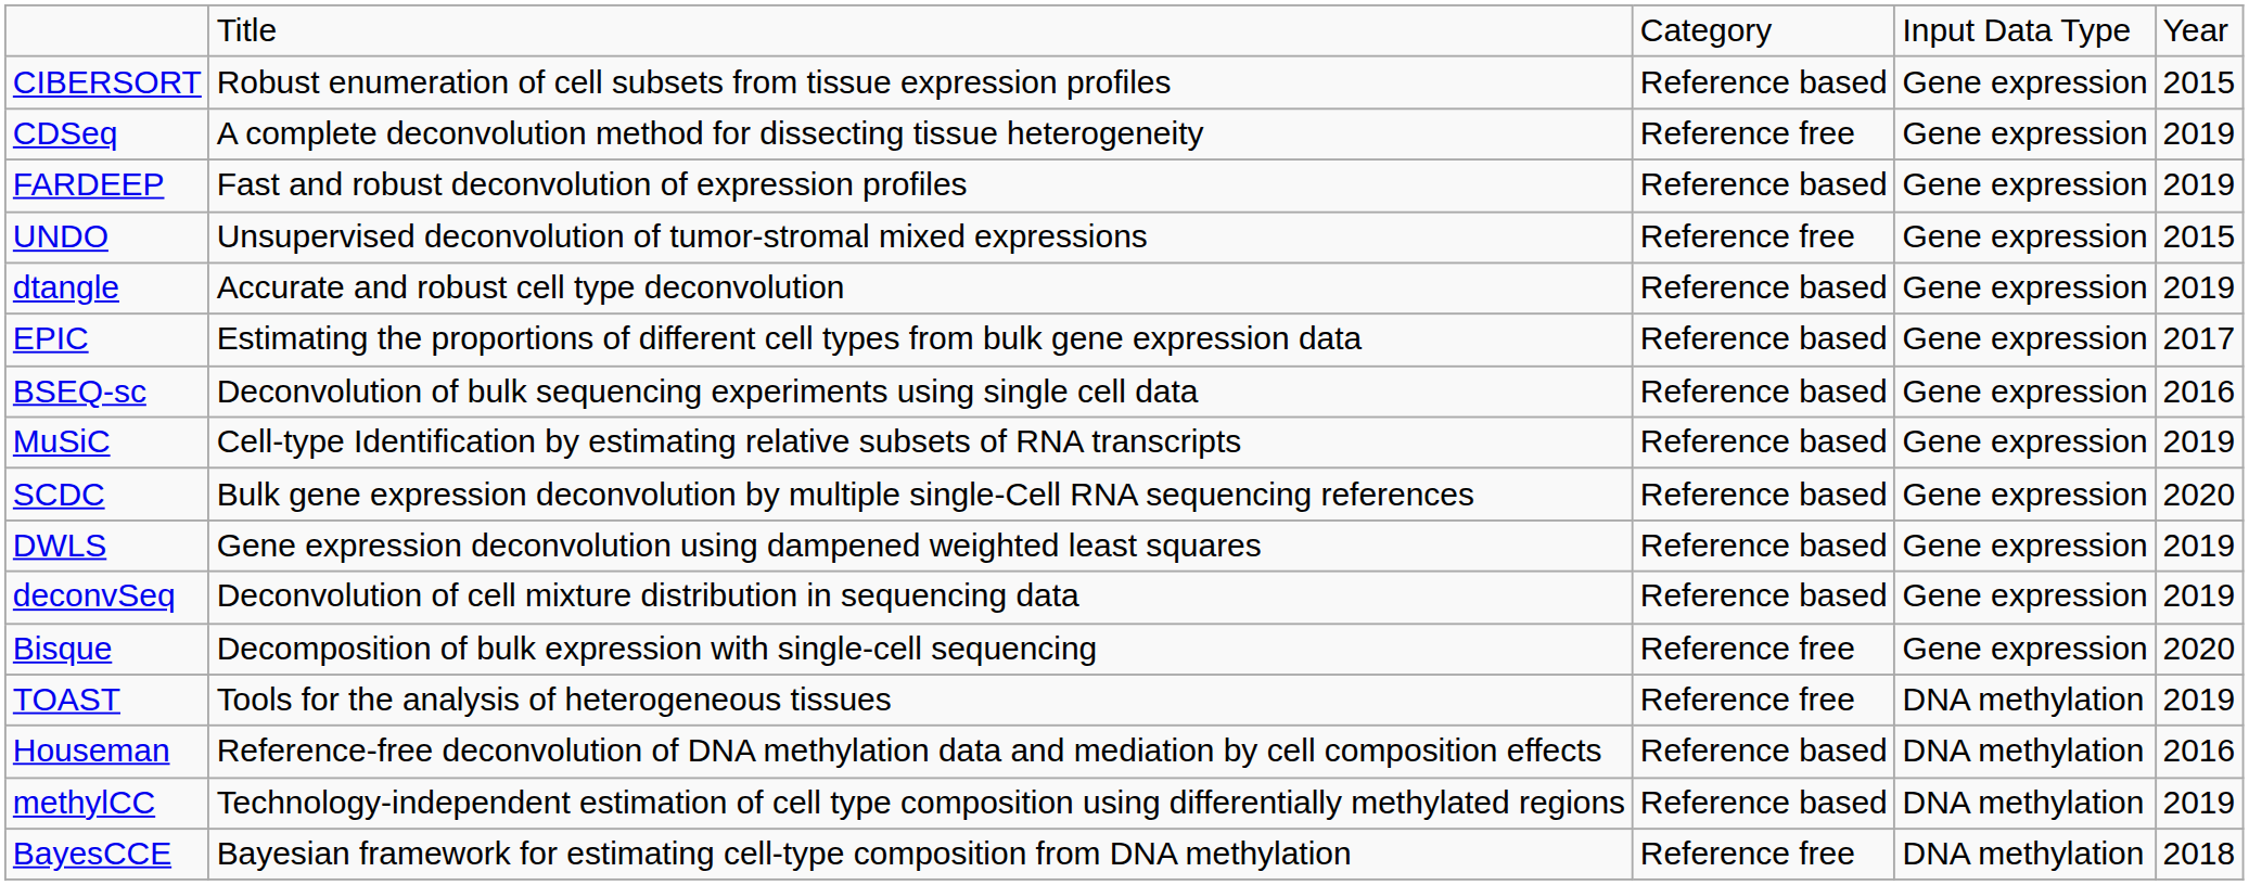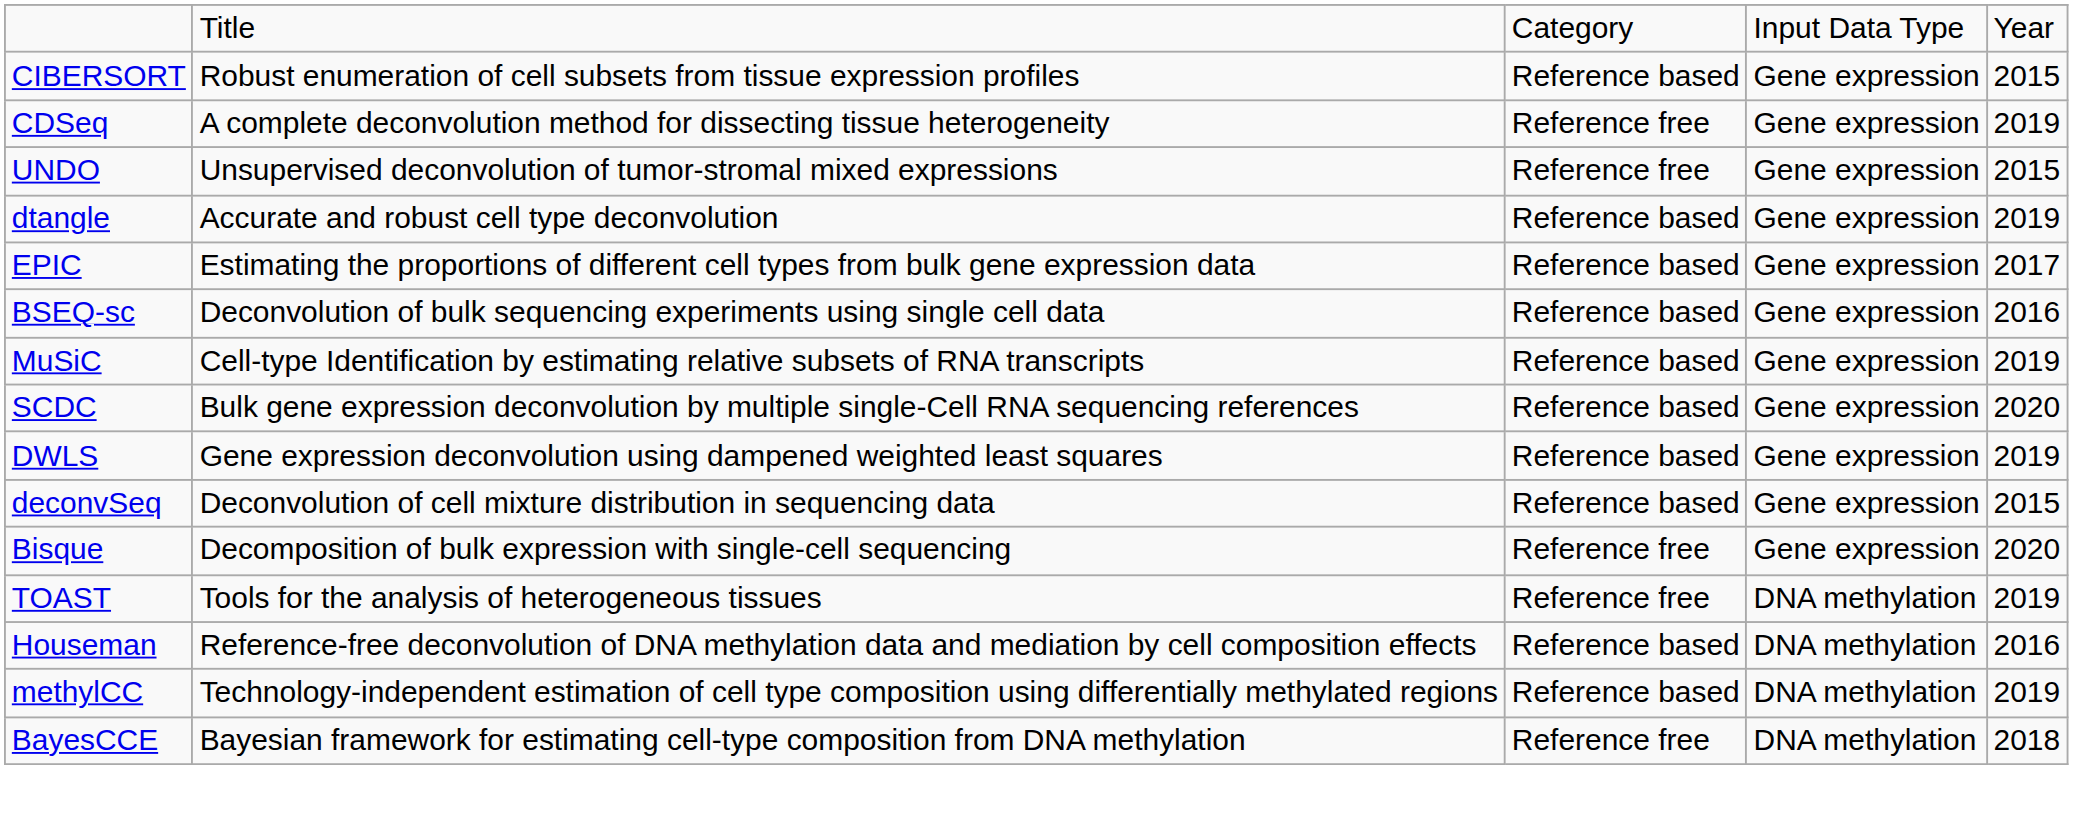 <table class="wikitable sortable mw-collapsible">
 <tr>
 <td></td>
 <td>Title</td>
 <td>Category</td>
 <td>Input Data Type</td>
 <td>Year</td>
 </tr>
 <tr>
 <td><a href='#'>CIBERSORT</a></td>
 <td>Robust enumeration of cell subsets from tissue expression profiles</td>
 <td>Reference based</td>
 <td>Gene expression</td>
 <td>2015</td>
 </tr>
 <tr>
 <td><a href='#'>CDSeq</a></td>
 <td>A complete deconvolution method for dissecting tissue heterogeneity</td>
 <td>Reference free</td>
-<td>Gene expression</td>
-<td>2019</td>
-</tr>
-<tr>
-<td><a href='#'>FARDEEP</a></td>
-<td>Fast and robust deconvolution of expression profiles</td>
-<td>Reference based</td>
 <td>Gene expression</td>
 <td>2019</td>
 </tr>
 <tr>
 <td><a href='#'>UNDO</a></td>
 <td>Unsupervised deconvolution of tumor-stromal mixed expressions</td>
 <td>Reference free</td>
 <td>Gene expression</td>
 <td>2015</td>
 </tr>
 <tr>
 <td><a href='#'>dtangle</a></td>
 <td>Accurate and robust cell type deconvolution</td>
 <td>Reference based</td>
 <td>Gene expression</td>
 <td>2019</td>
 </tr>
 <tr>
 <td><a href='#'>EPIC</a></td>
 <td>Estimating the proportions of different cell types from  bulk gene expression data</td>
 <td>Reference based</td>
 <td>Gene expression</td>
 <td>2017</td>
 </tr>
 <tr>
 <td><a href='#'>BSEQ-sc</a></td>
 <td>Deconvolution of bulk sequencing experiments using single cell data</td>
 <td>Reference based</td>
 <td>Gene expression</td>
 <td>2016</td>
 </tr>
 <tr>
 <td><a href='#'>MuSiC</a></td>
 <td>Cell-type Identification by estimating relative subsets of RNA transcripts</td>
 <td>Reference based</td>
 <td>Gene expression</td>
 <td>2019</td>
 </tr>
 <tr>
 <td><a href='#'>SCDC</a></td>
 <td>Bulk gene expression deconvolution by multiple single-Cell RNA sequencing references</td>
 <td>Reference based</td>
 <td>Gene expression</td>
 <td>2020</td>
 </tr>
 <tr>
 <td><a href='#'>DWLS</a></td>
 <td>Gene expression deconvolution using dampened weighted least squares</td>
 <td>Reference based</td>
 <td>Gene expression</td>
 <td>2019</td>
 </tr>
 <tr>
 <td><a href='#'>deconvSeq</a></td>
 <td>Deconvolution of cell mixture distribution in  sequencing data</td>
 <td>Reference based</td>
 <td>Gene expression</td>
-<td>2019</td>
+<td>2015</td>
 </tr>
 <tr>
 <td><a href='#'>Bisque</a></td>
 <td>Decomposition of bulk expression with single-cell sequencing</td>
 <td>Reference free</td>
 <td>Gene expression</td>
 <td>2020</td>
 </tr>
 <tr>
 <td><a href='#'>TOAST</a></td>
 <td>Tools for the analysis of heterogeneous tissues</td>
 <td>Reference free</td>
 <td>DNA methylation</td>
 <td>2019</td>
 </tr>
 <tr>
 <td><a href='#'>Houseman</a></td>
 <td>Reference-free deconvolution of DNA methylation data and mediation by cell composition effects</td>
 <td>Reference based</td>
 <td>DNA methylation</td>
 <td>2016</td>
 </tr>
 <tr>
 <td><a href='#'>methylCC</a></td>
 <td>Technology-independent estimation of cell type composition using differentially methylated regions</td>
 <td>Reference based</td>
 <td>DNA methylation</td>
 <td>2019</td>
 </tr>
 <tr>
 <td><a href='#'>BayesCCE</a></td>
 <td>Bayesian framework for estimating cell-type composition from DNA methylation</td>
 <td>Reference free</td>
 <td>DNA methylation</td>
 <td>2018</td>
 </tr>
 </table>
